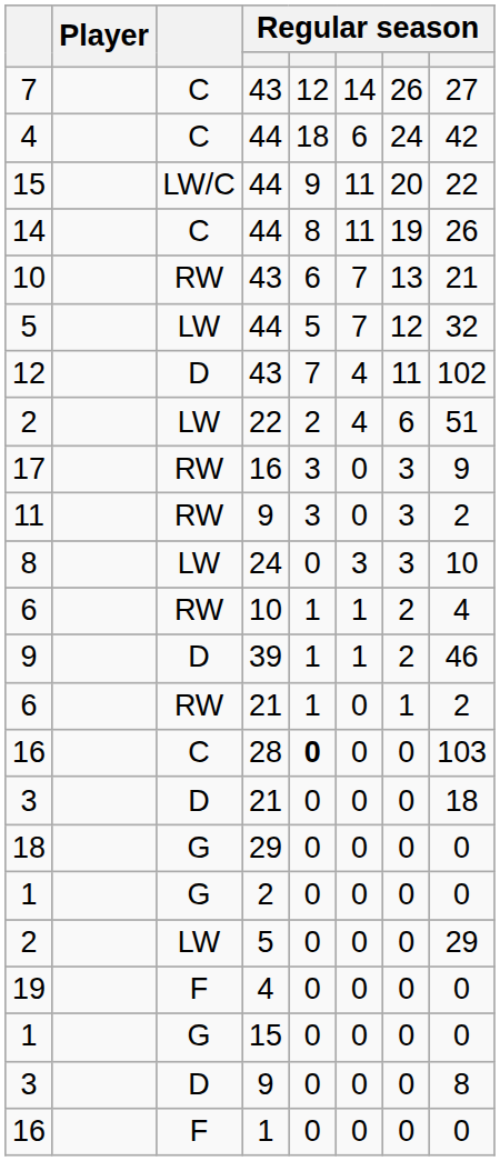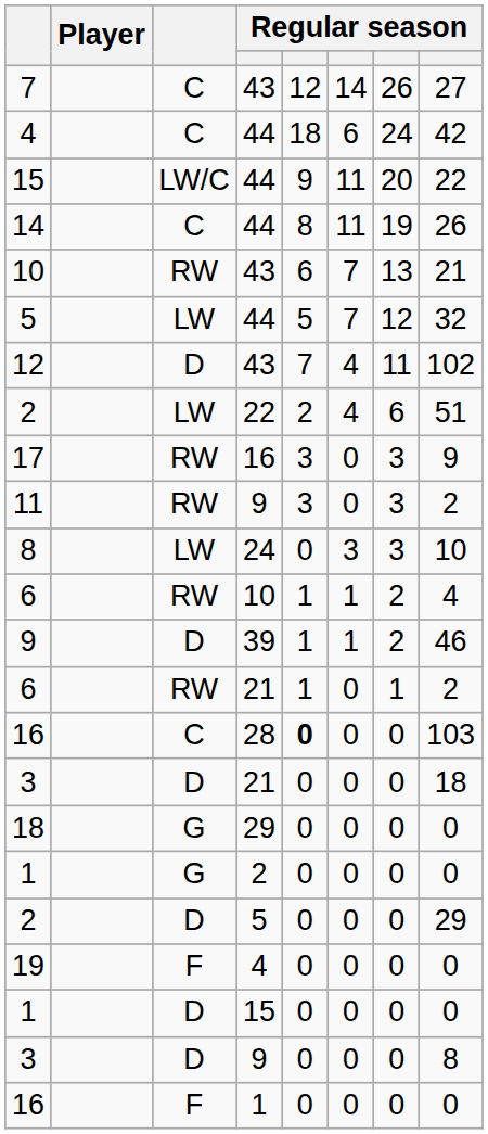 <table class="wikitable sortable plainrowheaders" style="text-align:center;">
 <tr>
 <th scope="col" data-sort-type="number" rowspan="2"></th>
 <th scope="col" rowspan="2">Player</th>
 <th scope="col" rowspan="2"></th>
 <th scope=colgroup colspan=5>Regular season</th>
 </tr>
 <tr>
 <th scope="col" data-sort-type="number"></th>
 <th scope="col" data-sort-type="number"></th>
 <th scope="col" data-sort-type="number"></th>
 <th scope="col" data-sort-type="number"></th>
 <th scope="col" data-sort-type="number"></th>
 </tr>
 <tr>
 <td scope="row">7</td>
 <td align="left"></td>
 <td>C</td>
 <td>43</td>
 <td>12</td>
 <td>14</td>
 <td>26</td>
 <td>27</td>
 </tr>
 <tr>
 <td scope="row">4</td>
 <td align="left"></td>
 <td>C</td>
 <td>44</td>
 <td>18</td>
 <td>6</td>
 <td>24</td>
 <td>42</td>
 </tr>
 <tr>
 <td scope="row">15</td>
 <td align="left"></td>
 <td>LW/C</td>
 <td>44</td>
 <td>9</td>
 <td>11</td>
 <td>20</td>
 <td>22</td>
 </tr>
 <tr>
 <td scope="row">14</td>
 <td align="left"></td>
 <td>C</td>
 <td>44</td>
 <td>8</td>
 <td>11</td>
 <td>19</td>
 <td>26</td>
 </tr>
 <tr>
 <td scope="row">10</td>
 <td align="left"></td>
 <td>RW</td>
 <td>43</td>
 <td>6</td>
 <td>7</td>
 <td>13</td>
 <td>21</td>
 </tr>
 <tr>
 <td scope="row">5</td>
 <td align="left"></td>
 <td>LW</td>
 <td>44</td>
 <td>5</td>
 <td>7</td>
 <td>12</td>
 <td>32</td>
 </tr>
 <tr>
 <td scope="row">12</td>
 <td align="left"></td>
 <td>D</td>
 <td>43</td>
 <td>7</td>
 <td>4</td>
 <td>11</td>
 <td>102</td>
 </tr>
 <tr>
 <td scope="row">2</td>
 <td align="left"></td>
 <td>LW</td>
 <td>22</td>
 <td>2</td>
 <td>4</td>
 <td>6</td>
 <td>51</td>
 </tr>
 <tr>
 <td scope="row">17</td>
 <td align="left"></td>
 <td>RW</td>
 <td>16</td>
 <td>3</td>
 <td>0</td>
 <td>3</td>
 <td>9</td>
 </tr>
 <tr>
 <td scope="row">11</td>
 <td align="left"></td>
 <td>RW</td>
 <td>9</td>
 <td>3</td>
 <td>0</td>
 <td>3</td>
 <td>2</td>
 </tr>
 <tr>
 <td scope="row">8</td>
 <td align="left"></td>
 <td>LW</td>
 <td>24</td>
 <td>0</td>
 <td>3</td>
 <td>3</td>
 <td>10</td>
 </tr>
 <tr>
 <td scope="row">6</td>
 <td align="left"></td>
 <td>RW</td>
 <td>10</td>
 <td>1</td>
 <td>1</td>
 <td>2</td>
 <td>4</td>
 </tr>
 <tr>
 <td scope="row">9</td>
 <td align="left"></td>
 <td>D</td>
 <td>39</td>
 <td>1</td>
 <td>1</td>
 <td>2</td>
 <td>46</td>
 </tr>
 <tr>
 <td scope="row">6</td>
 <td align="left"></td>
 <td>RW</td>
 <td>21</td>
 <td>1</td>
 <td>0</td>
 <td>1</td>
 <td>2</td>
 </tr>
 <tr>
 <td scope="row">16</td>
 <td align="left"></td>
 <td>C</td>
 <td>28</td>
 <td><strong>0</strong></td>
 <td>0</td>
 <td>0</td>
 <td>103</td>
 </tr>
 <tr>
 <td scope="row">3</td>
 <td align="left"></td>
 <td>D</td>
 <td>21</td>
 <td>0</td>
 <td>0</td>
 <td>0</td>
 <td>18</td>
 </tr>
 <tr>
 <td scope="row">18</td>
 <td align="left"></td>
 <td>G</td>
 <td>29</td>
 <td>0</td>
 <td>0</td>
 <td>0</td>
 <td>0</td>
 </tr>
 <tr>
 <td scope="row">1</td>
 <td align="left"></td>
 <td>G</td>
 <td>2</td>
 <td>0</td>
 <td>0</td>
 <td>0</td>
 <td>0</td>
 </tr>
 <tr>
 <td scope="row">2</td>
 <td align="left"></td>
-<td>LW</td>
+<td>D</td>
 <td>5</td>
 <td>0</td>
 <td>0</td>
 <td>0</td>
 <td>29</td>
 </tr>
 <tr>
 <td scope="row">19</td>
 <td align="left"></td>
 <td>F</td>
 <td>4</td>
 <td>0</td>
 <td>0</td>
 <td>0</td>
 <td>0</td>
 </tr>
 <tr>
 <td scope="row">1</td>
 <td align="left"></td>
-<td>G</td>
+<td>D</td>
 <td>15</td>
 <td>0</td>
 <td>0</td>
 <td>0</td>
 <td>0</td>
 </tr>
 <tr>
 <td scope="row">3</td>
 <td align="left"></td>
 <td>D</td>
 <td>9</td>
 <td>0</td>
 <td>0</td>
 <td>0</td>
 <td>8</td>
 </tr>
 <tr>
 <td scope="row">16</td>
 <td align="left"></td>
 <td>F</td>
 <td>1</td>
 <td>0</td>
 <td>0</td>
 <td>0</td>
 <td>0</td>
 </tr>
 </table>
